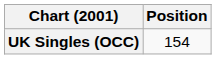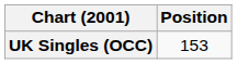 <table class="wikitable plainrowheaders" style="text-align:center">
 <tr>
 <th>Chart (2001)</th>
 <th>Position</th>
 </tr>
 <tr>
 <th scope="row">UK Singles (OCC)</th>
-<td>154</td>
+<td>153</td>
 </tr>
 </table>
